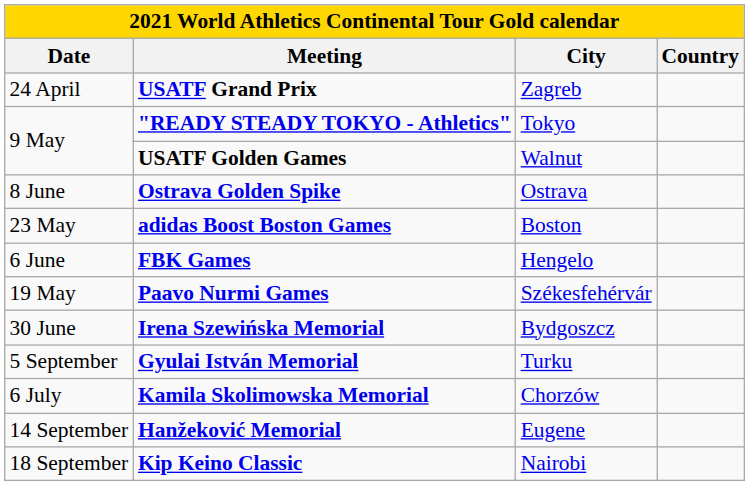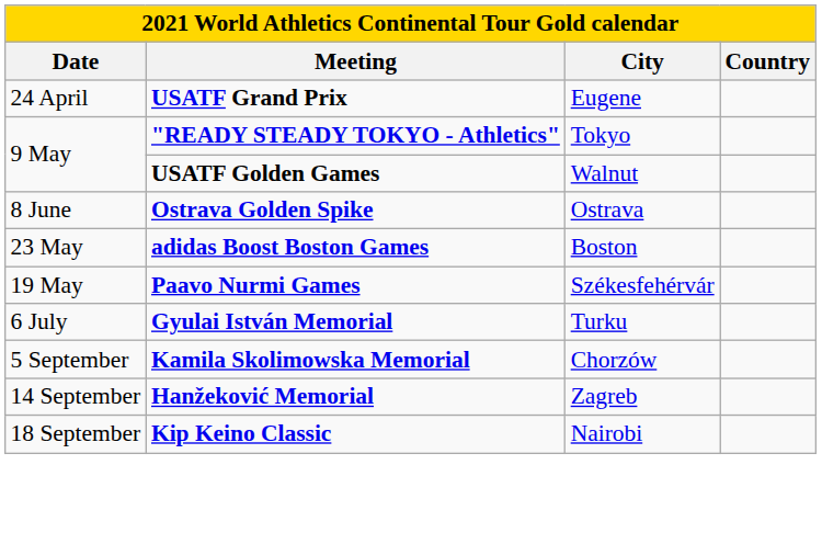 <table class="wikitable sortable">
 <tr>
 <td align=center colspan=4 bgcolor="gold"><strong>2021 World Athletics Continental Tour Gold calendar</strong></td>
 </tr>
 <tr>
 <th>Date</th>
 <th>Meeting</th>
 <th>City</th>
 <th>Country</th>
 </tr>
 <tr>
 <td>24 April</td>
 <td><strong><a href='#'>USATF</a> Grand Prix</strong></td>
-<td><a href='#'>Zagreb</a></td>
+<td><a href='#'>Eugene</a></td>
 <td></td>
 </tr>
 <tr>
 <td rowspan=2>9 May</td>
 <td><strong><a href='#'>"READY STEADY TOKYO - Athletics"</a></strong></td>
 <td><a href='#'>Tokyo</a></td>
 <td></td>
 </tr>
 <tr>
 <td><strong>USATF Golden Games</strong></td>
 <td><a href='#'>Walnut</a></td>
 <td></td>
 </tr>
 <tr>
 <td>8 June</td>
 <td><strong><a href='#'>Ostrava Golden Spike</a></strong></td>
 <td><a href='#'>Ostrava</a></td>
 <td></td>
 </tr>
 <tr>
 <td>23 May</td>
 <td><strong><a href='#'>adidas Boost Boston Games</a></strong></td>
 <td><a href='#'>Boston</a></td>
 <td></td>
 </tr>
 <tr>
-<td>6 June</td>
-<td><strong><a href='#'>FBK Games</a></strong></td>
-<td><a href='#'>Hengelo</a></td>
-<td></td>
-</tr>
-<tr>
 <td>19 May</td>
 <td><strong><a href='#'>Paavo Nurmi Games</a></strong></td>
 <td><a href='#'>Székesfehérvár</a></td>
 <td></td>
 </tr>
 <tr>
-<td>30 June</td>
-<td><strong><a href='#'>Irena Szewińska Memorial</a></strong></td>
-<td><a href='#'>Bydgoszcz</a></td>
-<td></td>
-</tr>
-<tr>
-<td>5 September</td>
+<td>6 July</td>
 <td><strong><a href='#'>Gyulai István Memorial</a></strong></td>
 <td><a href='#'>Turku</a></td>
 <td></td>
 </tr>
 <tr>
-<td>6 July</td>
+<td>5 September</td>
 <td><strong><a href='#'>Kamila Skolimowska Memorial</a></strong></td>
 <td><a href='#'>Chorzów</a></td>
 <td></td>
 </tr>
 <tr>
 <td>14 September</td>
 <td><strong><a href='#'>Hanžeković Memorial</a></strong></td>
-<td><a href='#'>Eugene</a></td>
+<td><a href='#'>Zagreb</a></td>
 <td></td>
 </tr>
 <tr>
 <td>18 September</td>
 <td><strong><a href='#'>Kip Keino Classic</a></strong></td>
 <td><a href='#'>Nairobi</a></td>
 <td></td>
 </tr>
 </table>
